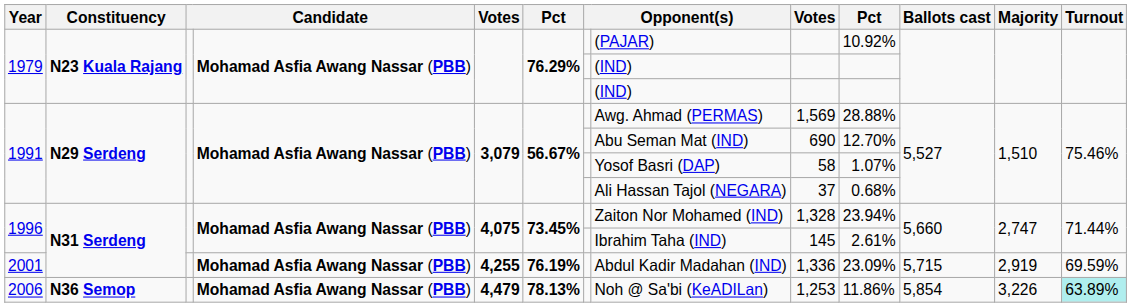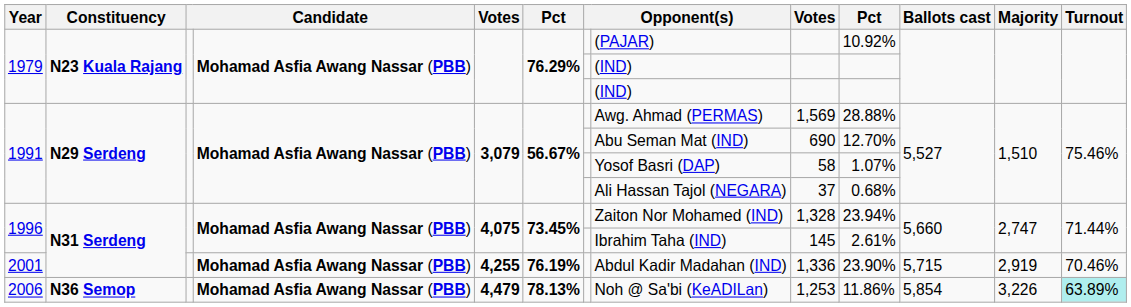 <table class="wikitable" style="margin:0.5em ; font-size:95%">
 <tr>
 <th>Year</th>
 <th>Constituency</th>
 <th colspan=2>Candidate</th>
 <th>Votes</th>
 <th>Pct</th>
 <th colspan=2>Opponent(s)</th>
 <th>Votes</th>
 <th>Pct</th>
 <th>Ballots cast</th>
 <th>Majority</th>
 <th>Turnout</th>
 </tr>
 <tr>
 <td rowspan=3><a href='#'>1979</a></td>
 <td rowspan=3><strong>N23 <a href='#'>Kuala Rajang</a></strong></td>
 <td rowspan=3 ></td>
 <td rowspan=3><strong>Mohamad Asfia Awang Nassar</strong> (<a href='#'><strong>PBB</strong></a>)</td>
 <td rowspan=3 align=right></td>
 <td rowspan=3><strong>76.29%</strong></td>
 <td bgcolor=></td>
 <td>(<a href='#'>PAJAR</a>)</td>
 <td></td>
 <td>10.92%</td>
 <td rowspan=3></td>
 <td rowspan=3></td>
 <td rowspan=3></td>
 </tr>
 <tr>
 <td></td>
 <td>(<a href='#'>IND</a>)</td>
 <td></td>
 <td></td>
 </tr>
 <tr>
 <td></td>
 <td>(<a href='#'>IND</a>)</td>
 <td></td>
 <td></td>
 </tr>
 <tr>
 <td rowspan=4><a href='#'>1991</a></td>
 <td rowspan=4><strong>N29 <a href='#'>Serdeng</a></strong></td>
 <td rowspan=4 ></td>
 <td rowspan=4><strong>Mohamad Asfia Awang Nassar</strong> (<a href='#'><strong>PBB</strong></a>)</td>
 <td rowspan=4 align=right><strong>3,079</strong></td>
 <td rowspan=4><strong>56.67%</strong></td>
 <td bgcolor=></td>
 <td>Awg. Ahmad	(<a href='#'>PERMAS</a>)</td>
 <td align=right>1,569</td>
 <td>28.88%</td>
 <td rowspan=4>5,527</td>
 <td rowspan=4>1,510</td>
 <td rowspan=4>75.46%</td>
 </tr>
 <tr>
 <td></td>
 <td>Abu Seman Mat (<a href='#'>IND</a>)</td>
 <td align=right>690</td>
 <td>12.70%</td>
 </tr>
 <tr>
 <td></td>
 <td>Yosof Basri (<a href='#'>DAP</a>)</td>
 <td align=right>58</td>
 <td align=right>1.07%</td>
 </tr>
 <tr>
 <td bgcolor=></td>
 <td>Ali Hassan Tajol (<a href='#'>NEGARA</a>)</td>
 <td align=right>37</td>
 <td align=right>0.68%</td>
 </tr>
 <tr>
 <td rowspan=2><a href='#'>1996</a></td>
 <td rowspan=3><strong>N31 <a href='#'>Serdeng</a></strong></td>
 <td rowspan=2 ></td>
 <td rowspan=2><strong>Mohamad Asfia Awang Nassar</strong> (<a href='#'><strong>PBB</strong></a>)</td>
 <td rowspan=2 align=right><strong>4,075</strong></td>
 <td rowspan=2><strong>73.45%</strong></td>
 <td></td>
 <td>Zaiton Nor Mohamed (<a href='#'>IND</a>)</td>
 <td align=right>1,328</td>
 <td>23.94%</td>
 <td rowspan=2>5,660</td>
 <td rowspan=2>2,747</td>
 <td rowspan=2>71.44%</td>
 </tr>
 <tr>
 <td></td>
 <td>Ibrahim Taha (<a href='#'>IND</a>)</td>
 <td align=right>145</td>
 <td align=right>2.61%</td>
 </tr>
 <tr>
 <td><a href='#'>2001</a></td>
 <td></td>
 <td><strong>Mohamad Asfia Awang Nassar</strong> (<a href='#'><strong>PBB</strong></a>)</td>
 <td align=right><strong>4,255</strong></td>
 <td><strong>76.19%</strong></td>
 <td></td>
 <td>Abdul Kadir Madahan (<a href='#'>IND</a>)</td>
 <td align=right>1,336</td>
-<td>23.09%</td>
+<td>23.90%</td>
 <td>5,715</td>
 <td>2,919</td>
-<td>69.59%</td>
+<td>70.46%</td>
 </tr>
 <tr>
 <td><a href='#'>2006</a></td>
 <td><strong>N36 <a href='#'>Semop</a></strong></td>
 <td></td>
 <td><strong>Mohamad Asfia Awang Nassar</strong> (<a href='#'><strong>PBB</strong></a>)</td>
 <td align=right><strong>4,479</strong></td>
 <td><strong>78.13%</strong></td>
 <td></td>
 <td>Noh @ Sa'bi (<a href='#'>KeADILan</a>)</td>
 <td align=right>1,253</td>
 <td>11.86%</td>
 <td>5,854</td>
 <td>3,226</td>
 <td style="background: paleturquoise;">63.89%</td>
 </tr>
 </table>
